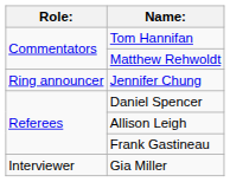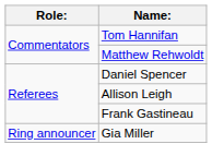 <table class=wikitable style="font-size:90%; margin: 0.5em 0 0.5em 1em; float: right; clear: right;">
 <tr>
 <th>Role:</th>
 <th>Name:</th>
 </tr>
 <tr>
 <td rowspan=2><a href='#'>Commentators</a></td>
 <td><a href='#'>Tom Hannifan</a></td>
 </tr>
 <tr>
 <td><a href='#'>Matthew Rehwoldt</a></td>
 </tr>
 <tr>
-<td><a href='#'>Ring announcer</a></td>
-<td><a href='#'>Jennifer Chung</a></td>
-</tr>
-<tr>
 <td rowspan=3><a href='#'>Referees</a></td>
 <td>Daniel Spencer</td>
 </tr>
 <tr>
 <td>Allison Leigh</td>
 </tr>
 <tr>
 <td>Frank Gastineau</td>
 </tr>
 <tr>
-<td>Interviewer</td>
+<td><a href='#'>Ring announcer</a></td>
 <td>Gia Miller</td>
 </tr>
 </table>
